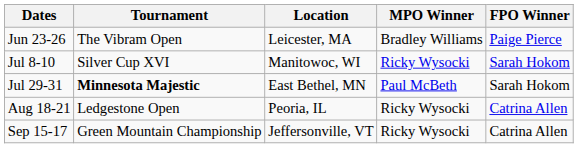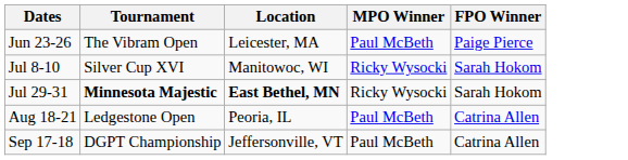 <table class="wikitable">
 <tr>
 <th>Dates</th>
 <th>Tournament</th>
 <th>Location</th>
 <th>MPO Winner</th>
 <th>FPO Winner</th>
 </tr>
 <tr>
 <td>Jun 23-26</td>
 <td>The Vibram Open</td>
 <td>Leicester, MA</td>
-<td> Bradley Williams</td>
+<td> <a href='#'>Paul McBeth</a></td>
 <td> <a href='#'>Paige Pierce</a></td>
 </tr>
 <tr>
 <td>Jul 8-10</td>
 <td>Silver Cup XVI</td>
 <td>Manitowoc, WI</td>
 <td> <a href='#'>Ricky Wysocki</a></td>
 <td> <a href='#'>Sarah Hokom</a></td>
 </tr>
 <tr>
 <td>Jul 29-31</td>
 <td><strong>Minnesota Majestic</strong></td>
-<td>East Bethel, MN</td>
-<td> <a href='#'>Paul McBeth</a></td>
+<td><strong>East Bethel, MN</strong></td>
+<td> Ricky Wysocki</td>
 <td> Sarah Hokom</td>
 </tr>
 <tr>
 <td>Aug 18-21</td>
 <td>Ledgestone Open</td>
 <td>Peoria, IL</td>
-<td> Ricky Wysocki</td>
+<td> <a href='#'>Paul McBeth</a></td>
 <td> <a href='#'>Catrina Allen</a></td>
 </tr>
 <tr>
-<td>Sep 15-17</td>
-<td>Green Mountain Championship</td>
+<td>Sep 17-18</td>
+<td>DGPT Championship</td>
 <td>Jeffersonville, VT</td>
-<td> Ricky Wysocki</td>
+<td> Paul McBeth</td>
 <td> Catrina Allen</td>
 </tr>
 </table>
